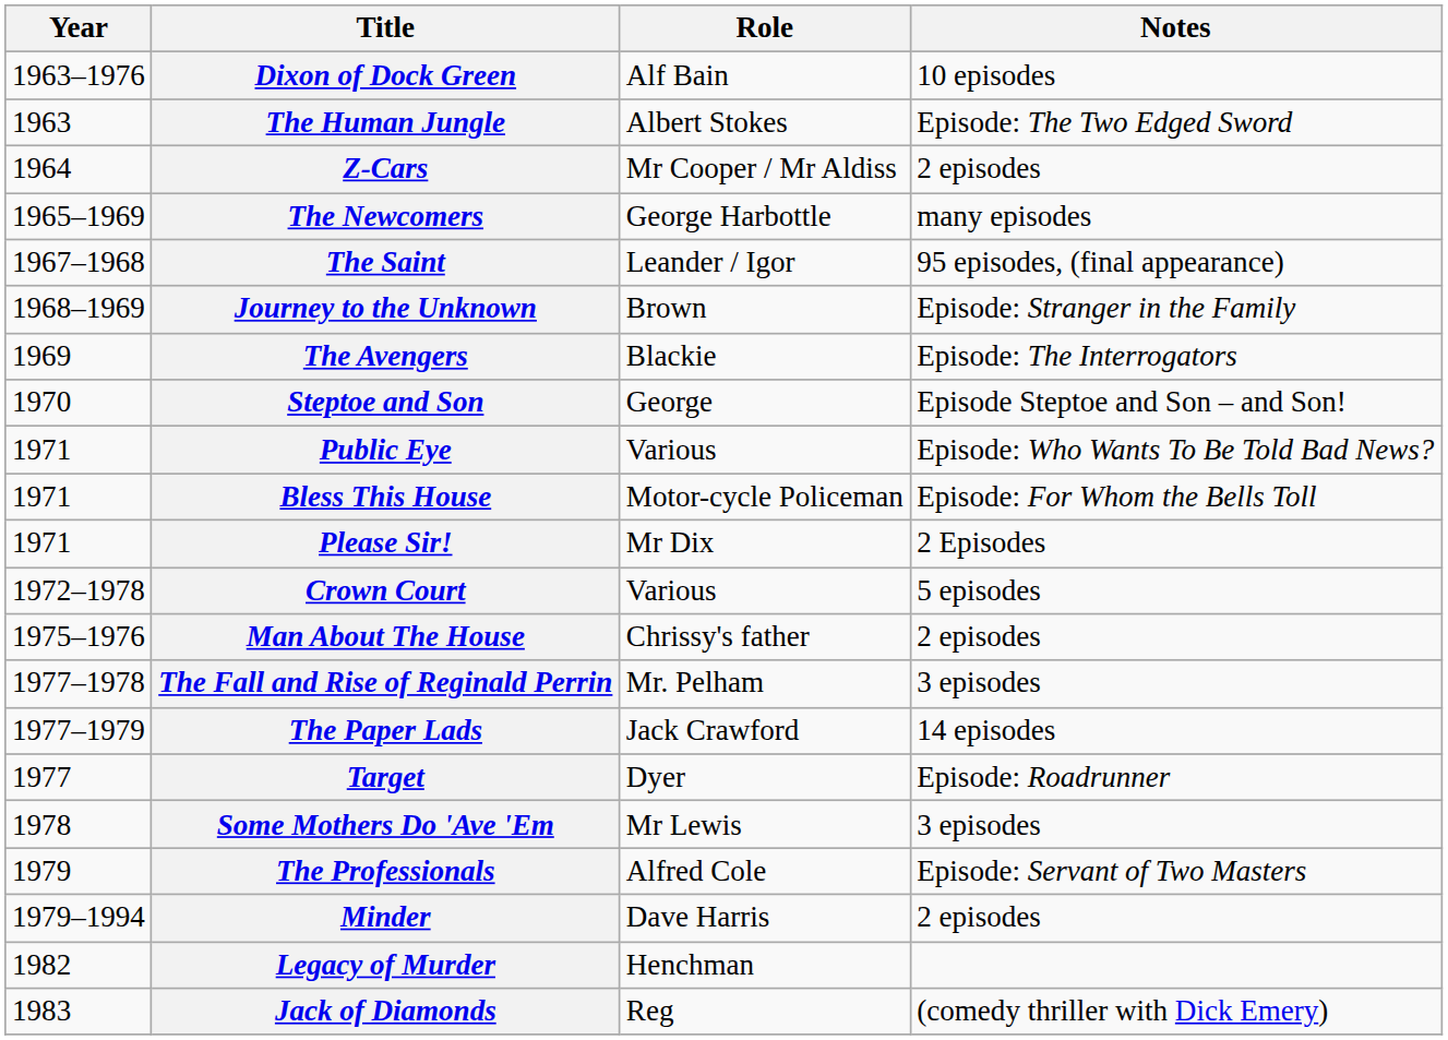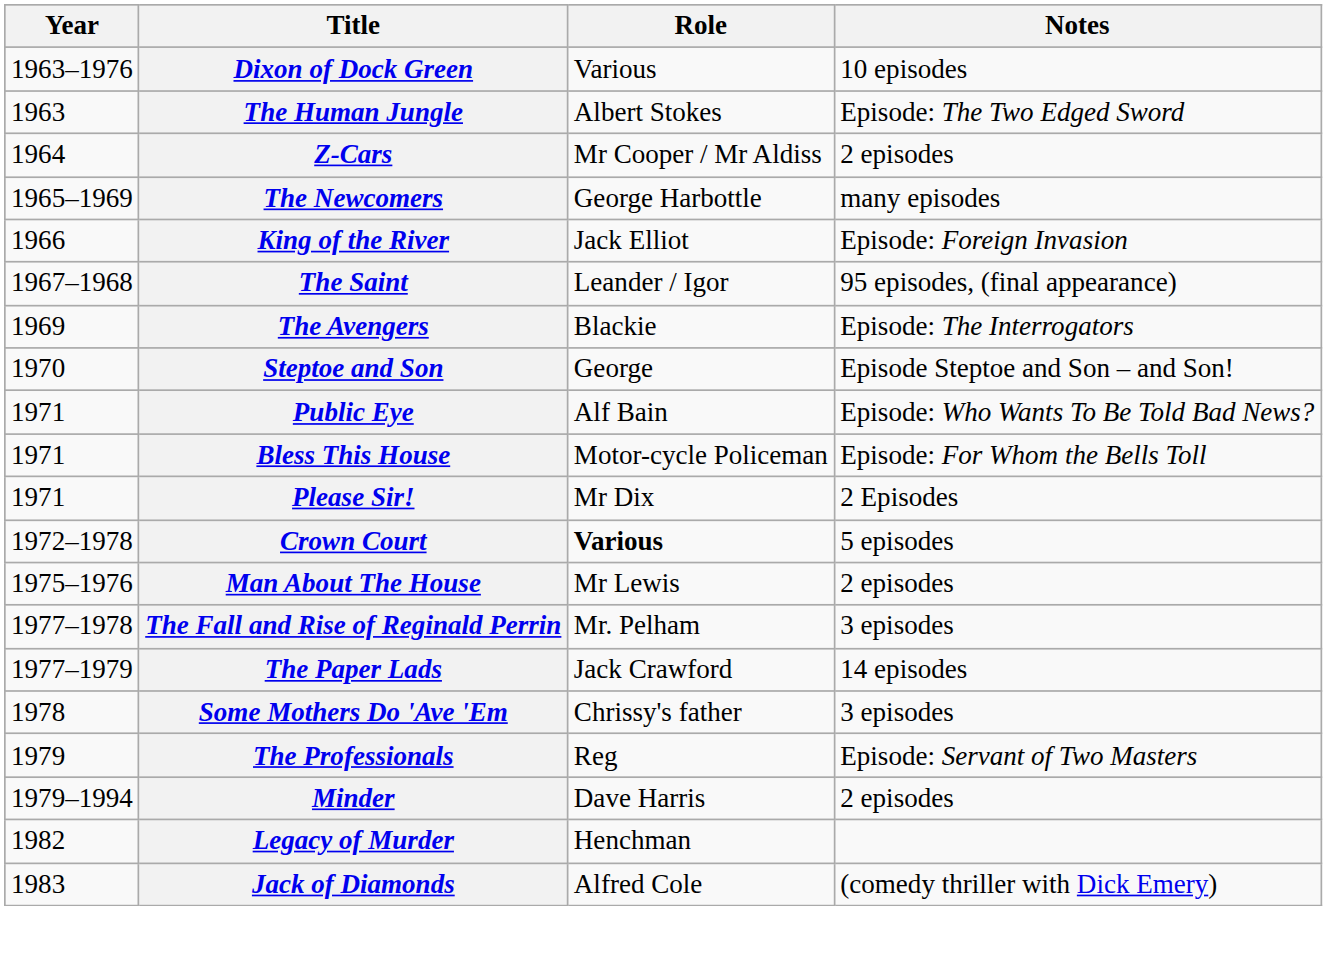 <table class="wikitable sortable plainrowheaders">
 <tr>
 <th scope=col>Year</th>
 <th scope=col>Title</th>
 <th scope=col>Role</th>
 <th scope=col>Notes</th>
 </tr>
 <tr>
 <td>1963–1976</td>
 <th scope=row><em><a href='#'>Dixon of Dock Green</a></em></th>
-<td>Alf Bain</td>
+<td>Various</td>
 <td>10 episodes</td>
 </tr>
 <tr>
 <td>1963</td>
 <th scope=row><em><a href='#'>The Human Jungle</a></em></th>
 <td>Albert Stokes</td>
 <td>Episode: <em>The Two Edged Sword</em></td>
 </tr>
 <tr>
 <td>1964</td>
 <th scope=row><em><a href='#'>Z-Cars</a></em></th>
 <td>Mr Cooper / Mr Aldiss</td>
 <td>2 episodes</td>
 </tr>
 <tr>
 <td>1965–1969</td>
 <th scope=row><em><a href='#'>The Newcomers</a></em></th>
 <td>George Harbottle</td>
 <td>many episodes</td>
 </tr>
 <tr>
+<td>1966</td>
+<th scope=row><em><a href='#'>King of the River</a></em></th>
+<td>Jack Elliot</td>
+<td>Episode: <em>Foreign Invasion</em></td>
+</tr>
+<tr>
 <td>1967–1968</td>
 <th scope=row><em><a href='#'>The Saint</a></em></th>
 <td>Leander / Igor</td>
 <td>95 episodes, (final appearance)</td>
-</tr>
-<tr>
-<td>1968–1969</td>
-<th scope=row><em><a href='#'>Journey to the Unknown</a></em></th>
-<td>Brown</td>
-<td>Episode: <em>Stranger in the Family</em></td>
 </tr>
 <tr>
 <td>1969</td>
 <th scope=row><em><a href='#'>The Avengers</a></em></th>
 <td>Blackie</td>
 <td>Episode: <em>The Interrogators</em></td>
 </tr>
 <tr>
 <td>1970</td>
 <th scope=row><em><a href='#'>Steptoe and Son</a></em></th>
 <td>George</td>
 <td>Episode Steptoe and Son – and Son!</td>
 </tr>
 <tr>
 <td>1971</td>
 <th scope=row><em><a href='#'>Public Eye</a></em></th>
-<td>Various</td>
+<td>Alf Bain</td>
 <td>Episode: <em>Who Wants To Be Told Bad News?</em></td>
 </tr>
 <tr>
 <td>1971</td>
 <th scope=row><em><a href='#'>Bless This House</a></em></th>
 <td>Motor-cycle Policeman</td>
 <td>Episode: <em>For Whom the Bells Toll</em></td>
 </tr>
 <tr>
 <td>1971</td>
 <th scope=row><em><a href='#'>Please Sir!</a> </em></th>
 <td>Mr Dix</td>
 <td>2 Episodes</td>
 </tr>
 <tr>
 <td>1972–1978</td>
 <th scope=row><em><a href='#'>Crown Court</a></em></th>
-<td>Various</td>
+<td><strong>Various</strong></td>
 <td>5 episodes</td>
 </tr>
 <tr>
 <td>1975–1976</td>
 <th scope=row><em><a href='#'>Man About The House</a></em></th>
-<td>Chrissy's father</td>
+<td>Mr Lewis</td>
 <td>2 episodes</td>
 </tr>
 <tr>
 <td>1977–1978</td>
 <th scope=row><em><a href='#'>The Fall and Rise of Reginald Perrin</a></em></th>
 <td>Mr. Pelham</td>
 <td>3 episodes</td>
 </tr>
 <tr>
 <td>1977–1979</td>
 <th scope=row><em><a href='#'>The Paper Lads</a></em></th>
 <td>Jack Crawford</td>
 <td>14 episodes</td>
 </tr>
 <tr>
-<td>1977</td>
-<th scope=row><em><a href='#'>Target</a></em></th>
-<td>Dyer</td>
-<td>Episode: <em>Roadrunner</em></td>
-</tr>
-<tr>
 <td>1978</td>
 <th scope=row><em><a href='#'>Some Mothers Do 'Ave 'Em</a></em></th>
-<td>Mr Lewis</td>
+<td>Chrissy's father</td>
 <td>3 episodes</td>
 </tr>
 <tr>
 <td>1979</td>
 <th scope=row><em><a href='#'>The Professionals</a></em></th>
-<td>Alfred Cole</td>
+<td>Reg</td>
 <td>Episode: <em>Servant of Two Masters</em></td>
 </tr>
 <tr>
 <td>1979–1994</td>
 <th scope=row><em><a href='#'>Minder</a></em></th>
 <td>Dave Harris</td>
 <td>2 episodes</td>
 </tr>
 <tr>
 <td>1982</td>
 <th scope=row><em><a href='#'>Legacy of Murder</a></em></th>
 <td>Henchman</td>
 <td></td>
 </tr>
 <tr>
 <td>1983</td>
 <th scope=row><em><a href='#'>Jack of Diamonds</a></em></th>
-<td>Reg</td>
+<td>Alfred Cole</td>
 <td>(comedy thriller with <a href='#'>Dick Emery</a>)</td>
 </tr>
 </table>
